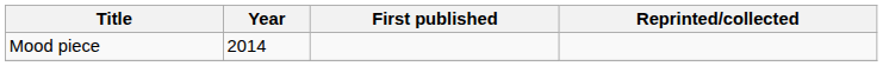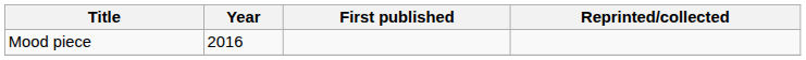 <table class='wikitable sortable' width='90%'>
 <tr>
 <th width=25%>Title</th>
 <th>Year</th>
 <th>First published</th>
 <th>Reprinted/collected</th>
 </tr>
 <tr>
 <td>Mood piece</td>
-<td>2014</td>
+<td>2016</td>
 <td></td>
 <td></td>
 </tr>
 <tr>
 </tr>
 </table>
